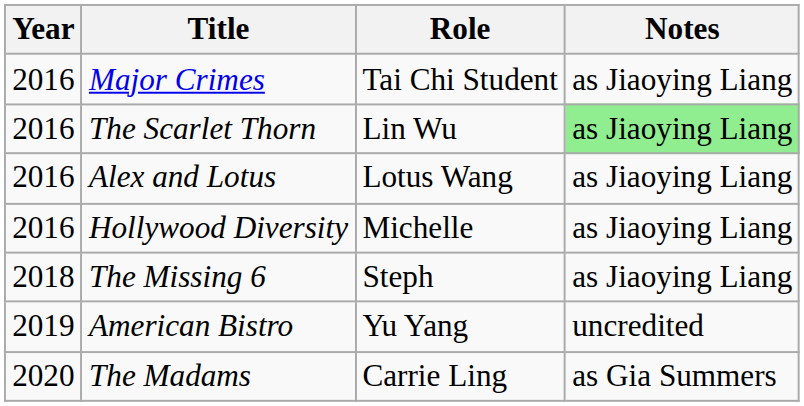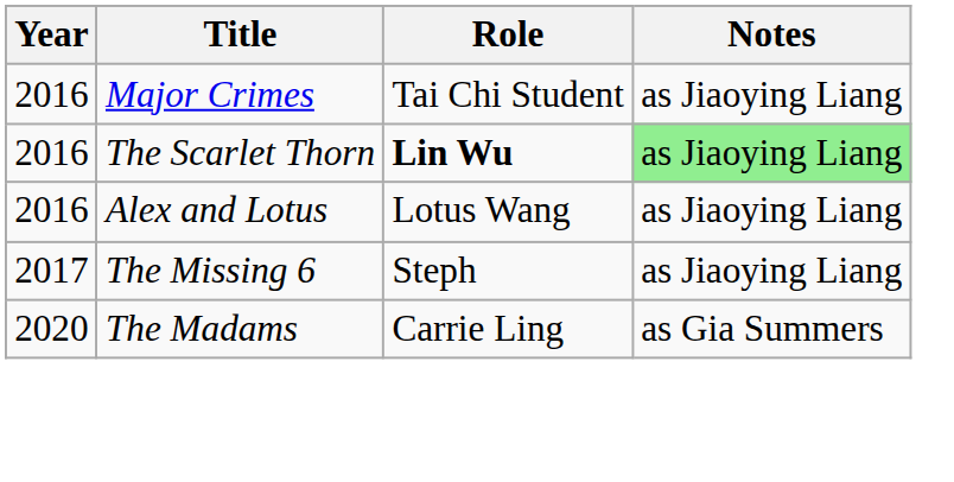 <table class="wikitable sortable">
 <tr>
 <th>Year</th>
 <th>Title</th>
 <th>Role</th>
 <th>Notes</th>
 </tr>
 <tr>
 <td>2016</td>
 <td><em><a href='#'>Major Crimes</a></em></td>
 <td>Tai Chi Student</td>
 <td>as Jiaoying Liang</td>
 </tr>
 <tr>
 <td>2016</td>
 <td><em>The Scarlet Thorn</em></td>
-<td>Lin Wu</td>
+<td><strong>Lin Wu</strong></td>
 <td style="background: lightgreen;">as Jiaoying Liang</td>
 </tr>
 <tr>
 <td>2016</td>
 <td><em>Alex and Lotus</em></td>
 <td>Lotus Wang</td>
 <td>as Jiaoying Liang</td>
 </tr>
 <tr>
-<td>2016</td>
-<td><em>Hollywood Diversity</em></td>
-<td>Michelle</td>
-<td>as Jiaoying Liang</td>
-</tr>
-<tr>
-<td>2018</td>
+<td>2017</td>
 <td><em>The Missing 6</em></td>
 <td>Steph</td>
 <td>as Jiaoying Liang</td>
-</tr>
-<tr>
-<td>2019</td>
-<td><em>American Bistro</em></td>
-<td>Yu Yang</td>
-<td>uncredited</td>
 </tr>
 <tr>
 <td>2020</td>
 <td><em>The Madams</em></td>
 <td>Carrie Ling</td>
 <td>as Gia Summers</td>
 </tr>
 </table>
